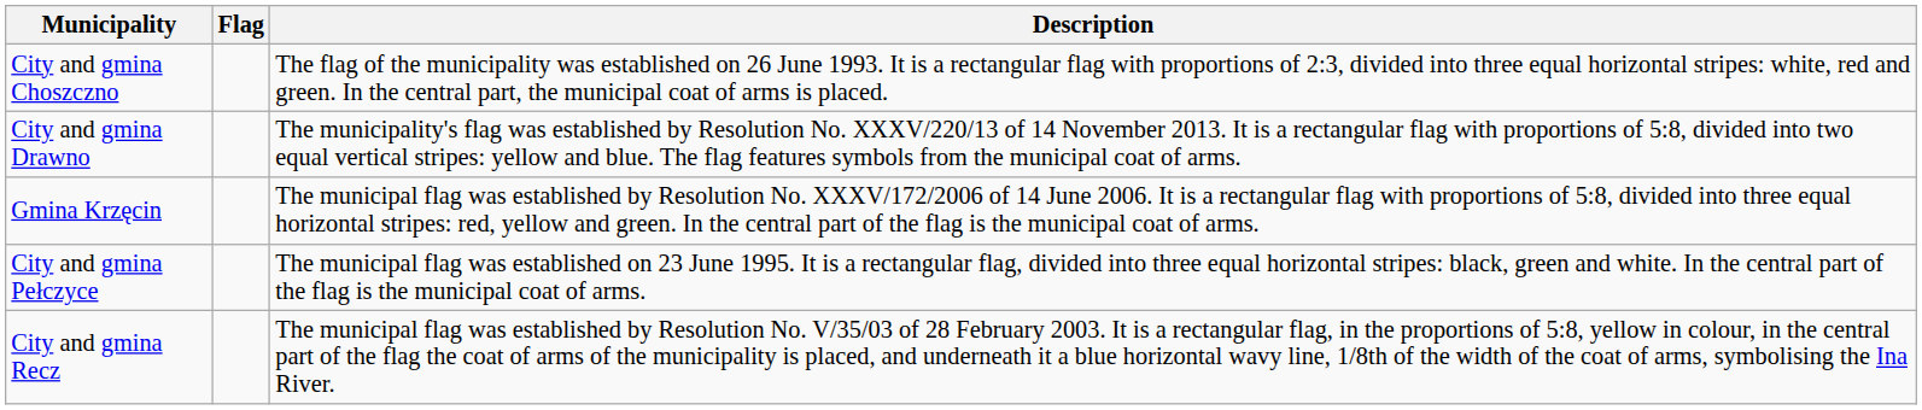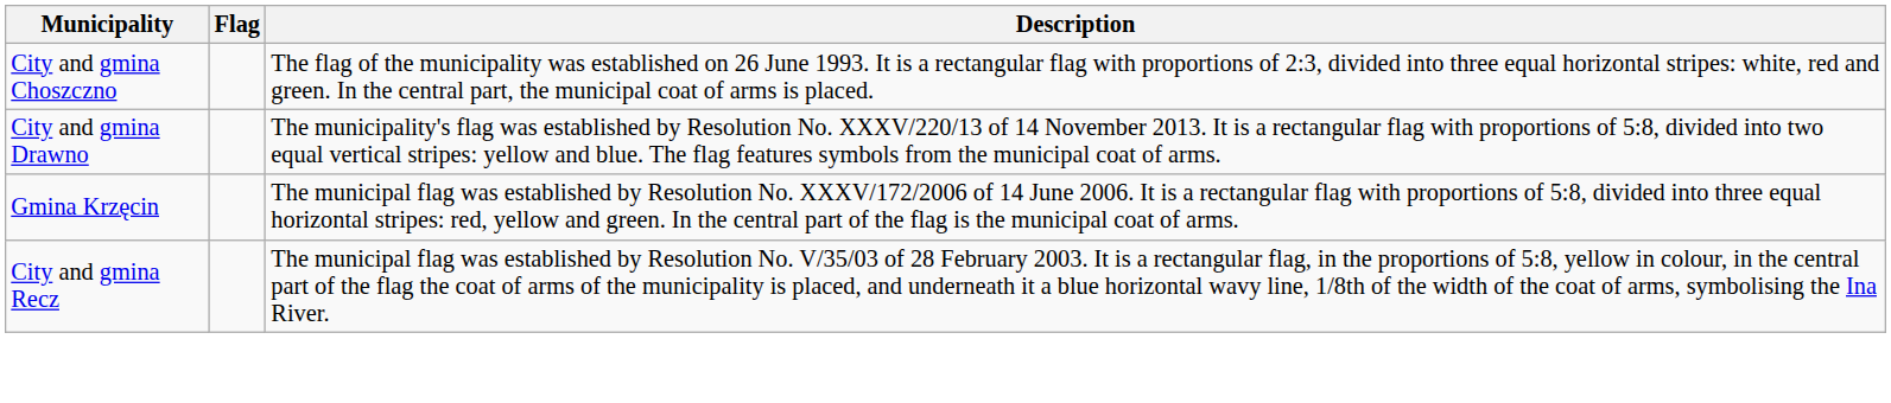 <table class="wikitable">
 <tr>
 <th>Municipality</th>
 <th>Flag</th>
 <th>Description</th>
 </tr>
 <tr>
 <td><a href='#'>City</a> and <a href='#'>gmina Choszczno</a></td>
 <td></td>
 <td>The flag of the municipality was established on 26 June 1993. It is a rectangular flag with proportions of 2:3, divided into three equal horizontal stripes: white, red and green. In the central part, the municipal coat of arms is placed.</td>
 </tr>
 <tr>
 <td><a href='#'>City</a> and <a href='#'>gmina Drawno</a></td>
 <td></td>
 <td>The municipality's flag was established by Resolution No. XXXV/220/13 of 14 November 2013. It is a rectangular flag with proportions of 5:8, divided into two equal vertical stripes: yellow and blue. The flag features symbols from the municipal coat of arms.</td>
 </tr>
 <tr>
 <td><a href='#'>Gmina Krzęcin</a></td>
 <td></td>
 <td>The municipal flag was established by Resolution No. XXXV/172/2006 of 14 June 2006. It is a rectangular flag with proportions of 5:8, divided into three equal horizontal stripes: red, yellow and green. In the central part of the flag is the municipal coat of arms.</td>
 </tr>
 <tr>
-<td><a href='#'>City</a> and <a href='#'>gmina Pełczyce</a></td>
-<td></td>
-<td>The municipal flag was established on 23 June 1995. It is a rectangular flag, divided into three equal horizontal stripes: black, green and white. In the central part of the flag is the municipal coat of arms.</td>
-</tr>
-<tr>
 <td><a href='#'>City</a> and <a href='#'>gmina Recz</a></td>
 <td></td>
 <td>The municipal flag was established by Resolution No. V/35/03 of 28 February 2003. It is a rectangular flag, in the proportions of 5:8, yellow in colour, in the central part of the flag the coat of arms of the municipality is placed, and underneath it a blue horizontal wavy line, 1/8th of the width of the coat of arms, symbolising the <a href='#'>Ina</a> River.</td>
 </tr>
 </table>
